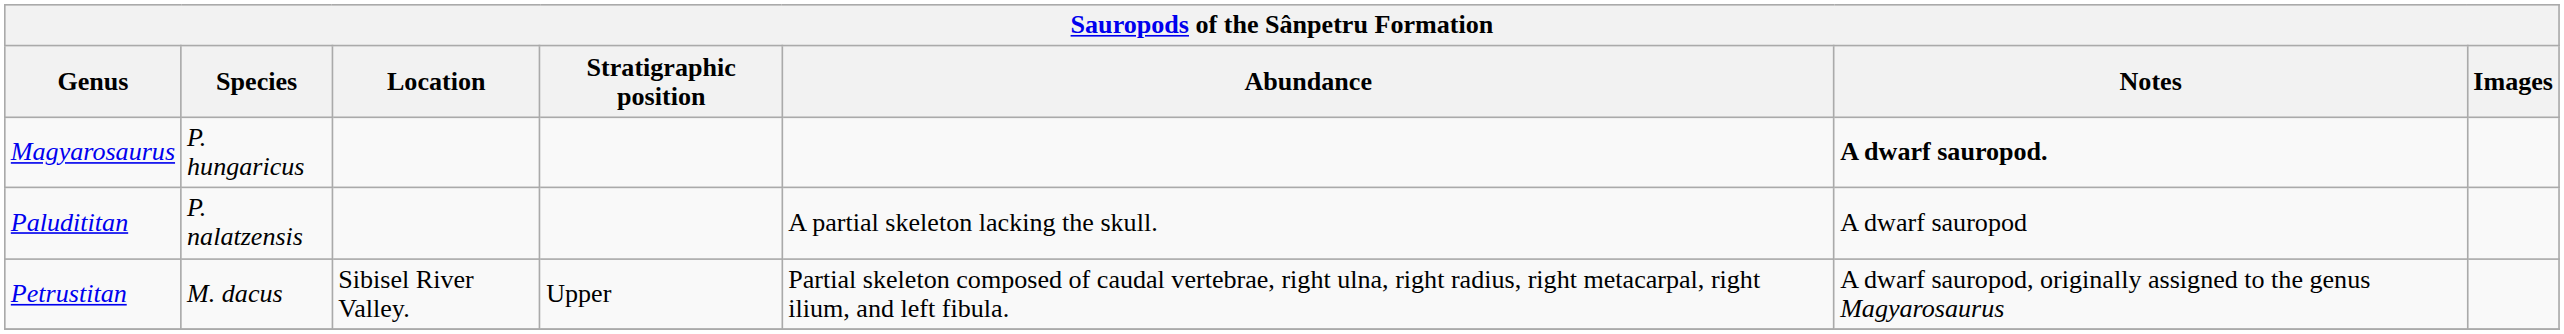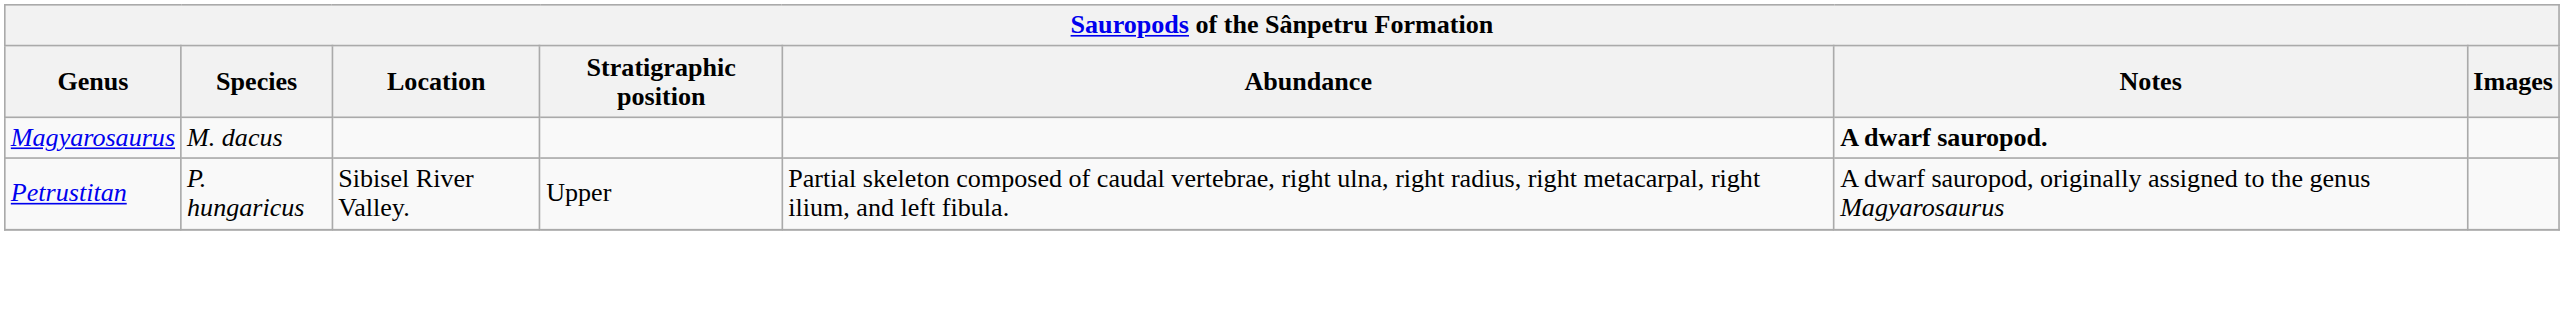 <table class="wikitable" align="center">
 <tr>
 <th colspan="7" align="center"><strong><a href='#'>Sauropods</a> of the Sânpetru Formation</strong></th>
 </tr>
 <tr>
 <th>Genus</th>
 <th>Species</th>
 <th>Location</th>
 <th>Stratigraphic position</th>
 <th>Abundance</th>
 <th>Notes</th>
 <th>Images</th>
 </tr>
 <tr>
 <td><em><a href='#'>Magyarosaurus</a></em></td>
-<td><em>P. hungaricus</em></td>
+<td><em>M. dacus</em></td>
 <td></td>
 <td></td>
 <td></td>
 <td><strong>A dwarf sauropod.</strong></td>
 <td></td>
 </tr>
 <tr>
-<td><em><a href='#'>Paludititan</a></em></td>
-<td><em>P. nalatzensis</em></td>
-<td></td>
-<td></td>
-<td>A partial skeleton lacking the skull.</td>
-<td>A dwarf sauropod</td>
-<td></td>
-</tr>
-<tr>
 <td><em><a href='#'>Petrustitan</a></em></td>
-<td><em>M. dacus</em></td>
+<td><em>P. hungaricus</em></td>
 <td>Sibisel River Valley.</td>
 <td>Upper</td>
 <td>Partial skeleton composed of caudal vertebrae, right ulna, right radius, right metacarpal, right ilium, and left fibula.</td>
 <td>A dwarf sauropod, originally assigned to the genus <em>Magyarosaurus</em></td>
 <td></td>
 </tr>
 <tr>
 </tr>
 </table>
